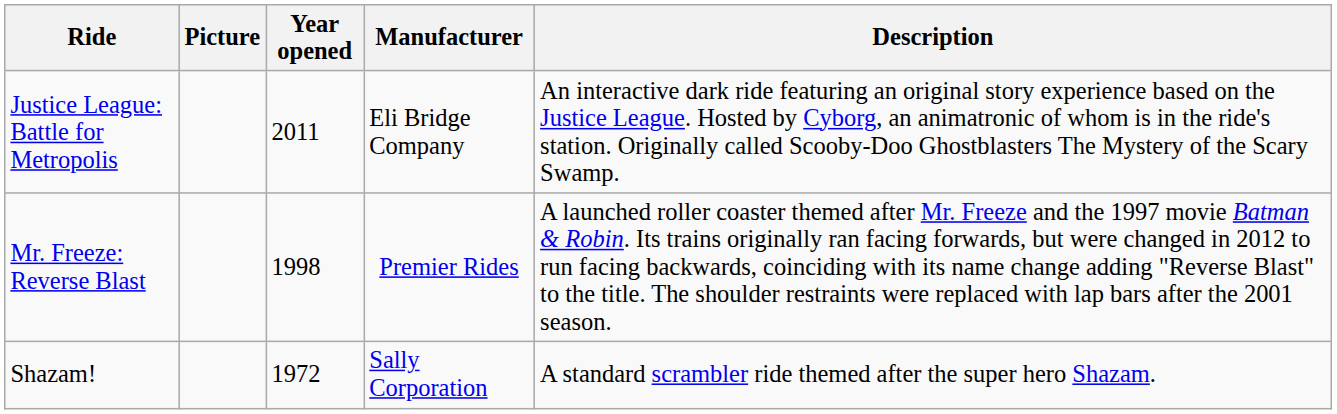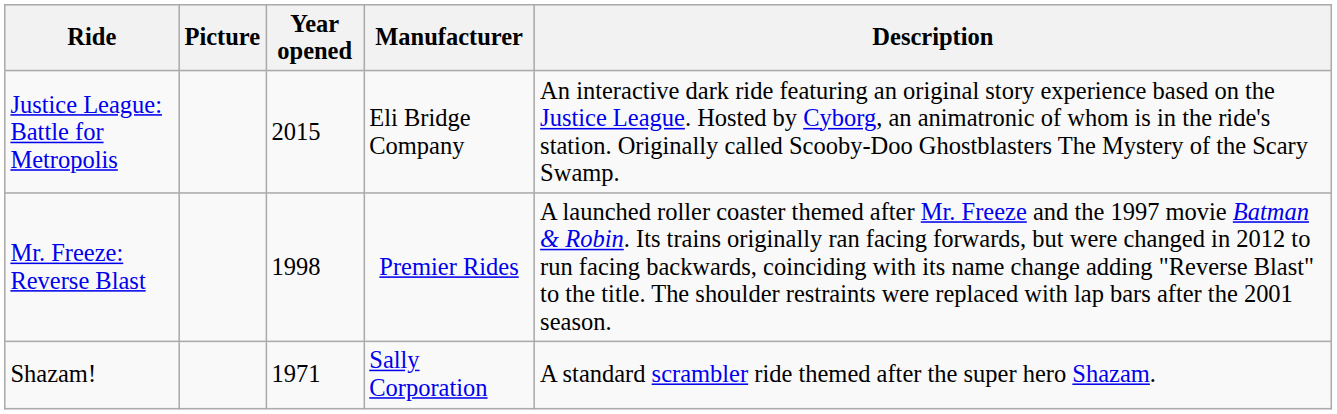 <table class="wikitable">
 <tr>
 <th>Ride</th>
 <th>Picture</th>
 <th>Year opened</th>
 <th>Manufacturer</th>
 <th>Description</th>
 </tr>
 <tr>
 <td><a href='#'>Justice League: Battle for Metropolis</a></td>
 <td></td>
-<td>2011</td>
+<td>2015</td>
 <td>Eli Bridge Company</td>
 <td>An interactive dark ride featuring an original story experience based on the <a href='#'>Justice League</a>. Hosted by <a href='#'>Cyborg</a>, an animatronic of whom is in the ride's station. Originally called Scooby-Doo Ghostblasters The Mystery of the Scary Swamp.</td>
 </tr>
 <tr>
 <td><a href='#'>Mr. Freeze: Reverse Blast</a></td>
 <td> </td>
 <td>1998</td>
 <td style="text-align:center"><a href='#'>Premier Rides</a></td>
 <td>A launched roller coaster themed after <a href='#'>Mr. Freeze</a> and the 1997 movie <em><a href='#'>Batman & Robin</a></em>. Its trains originally ran facing forwards, but were changed in 2012 to run facing backwards, coinciding with its name change adding "Reverse Blast" to the title. The shoulder restraints were replaced with lap bars after the 2001 season.</td>
 </tr>
 <tr>
 <td>Shazam!</td>
 <td></td>
-<td>1972</td>
+<td>1971</td>
 <td><a href='#'>Sally Corporation</a></td>
 <td>A standard <a href='#'>scrambler</a> ride themed after the super hero <a href='#'>Shazam</a>.</td>
 </tr>
 </table>
